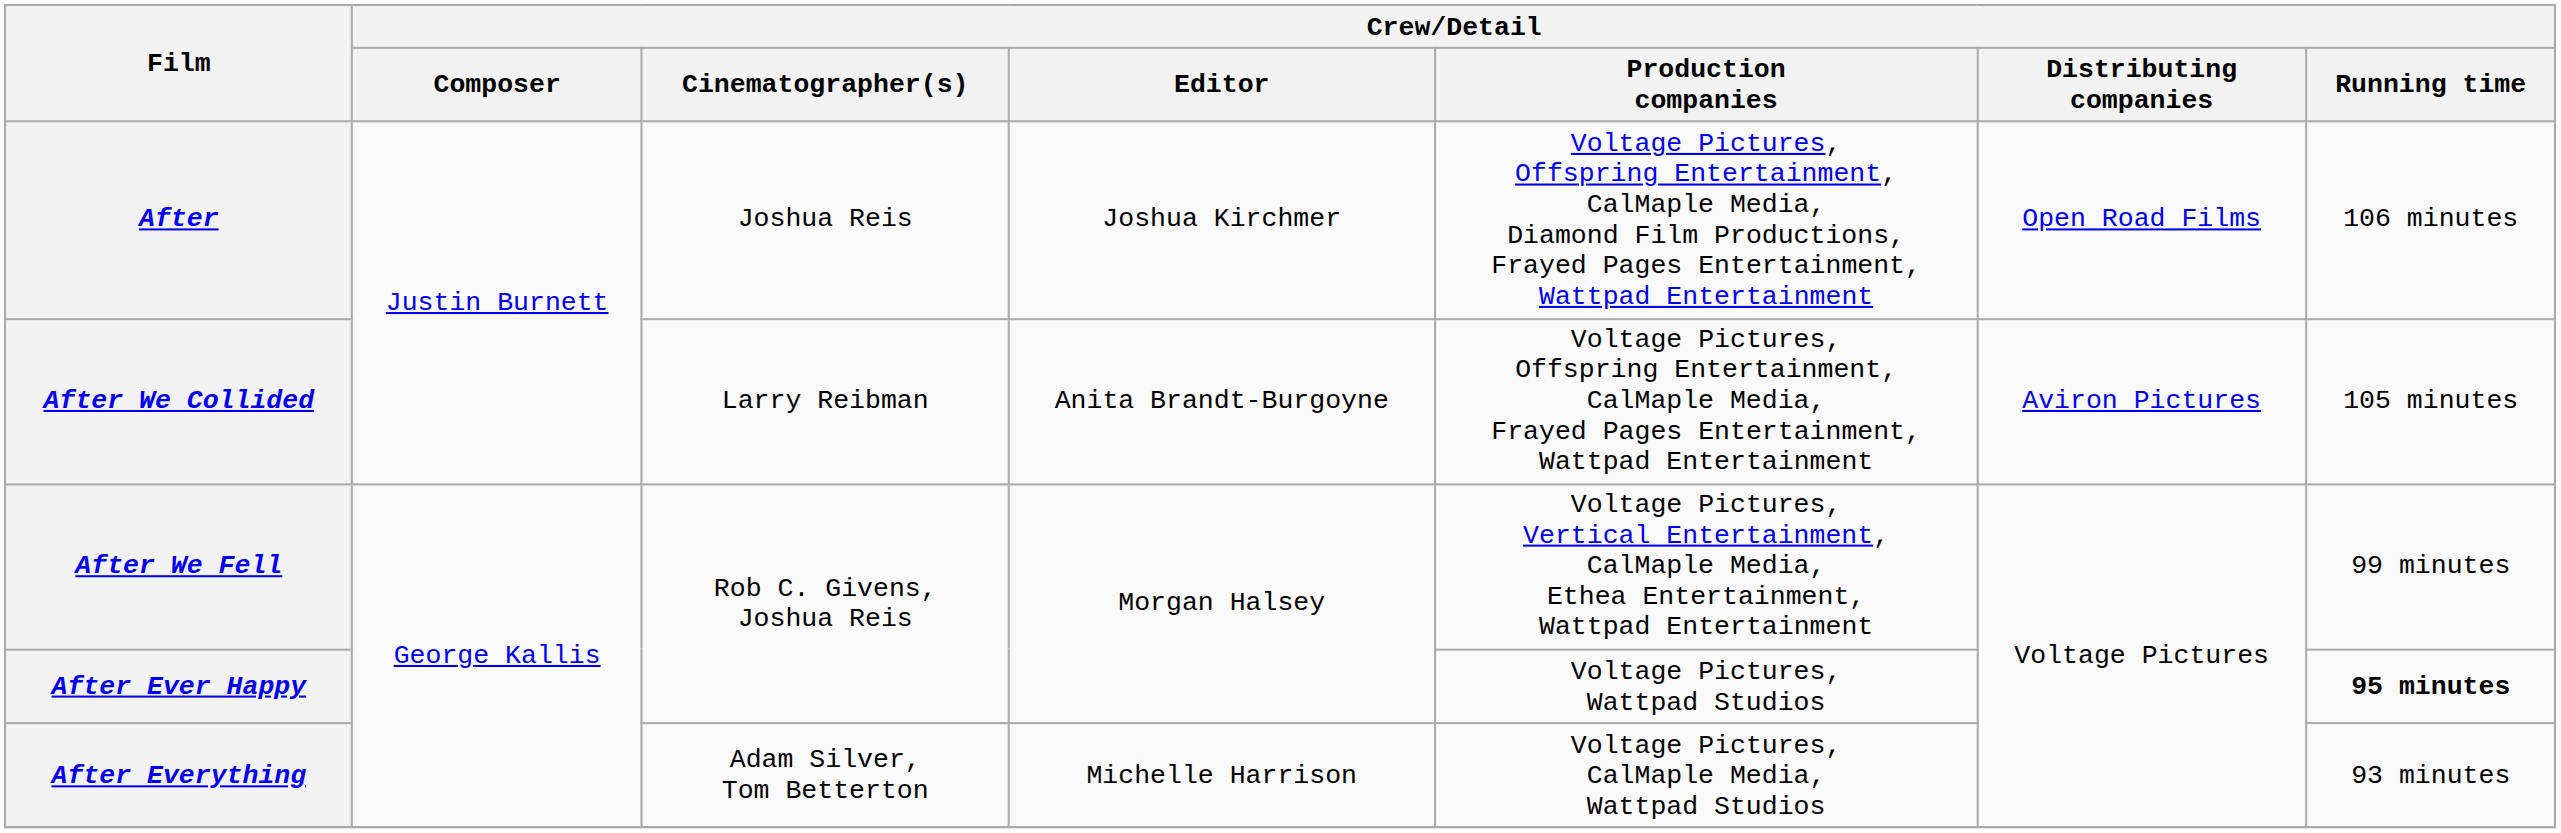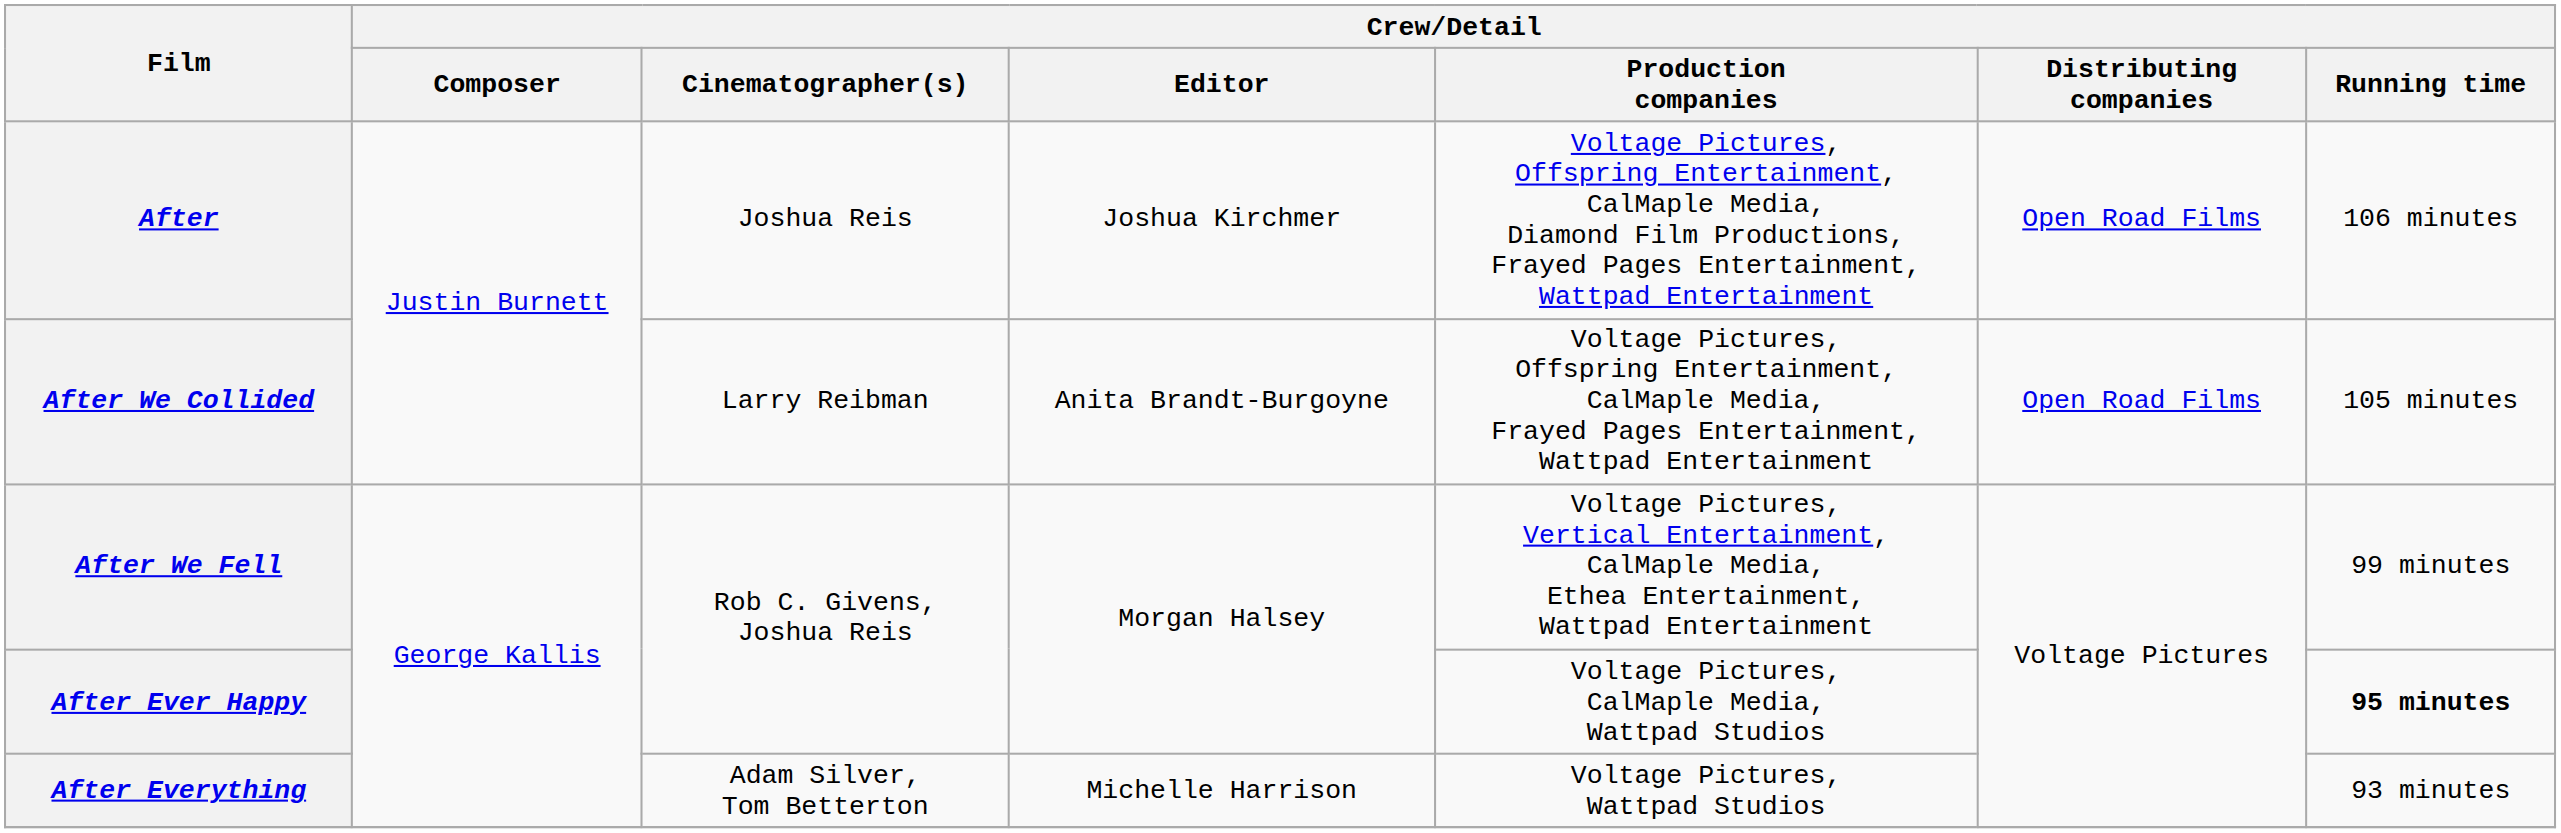 <table class="wikitable sortable" style="text-align:center; width:99%;">
 <tr>
 <th rowspan="2">Film</th>
 <th colspan="7">Crew/Detail</th>
 </tr>
 <tr>
 <th style="text-align:center;">Composer</th>
 <th style="text-align:center;">Cinematographer(s)</th>
 <th style="text-align:center;">Editor</th>
 <th style="text-align:center;">Production <br>companies</th>
 <th style="text-align:center;">Distributing <br>companies</th>
 <th style="text-align:center;">Running time</th>
 </tr>
 <tr>
 <th><em><a href='#'>After</a></em></th>
 <td rowspan="2"><a href='#'>Justin Burnett</a></td>
 <td>Joshua Reis</td>
 <td>Joshua Kirchmer</td>
 <td><a href='#'>Voltage Pictures</a>, <br><a href='#'>Offspring Entertainment</a>, <br>CalMaple Media, <br>Diamond Film Productions, <br>Frayed Pages Entertainment, <br><a href='#'>Wattpad Entertainment</a></td>
 <td><a href='#'>Open Road Films</a></td>
 <td>106 minutes</td>
 </tr>
 <tr>
 <th><em><a href='#'>After We Collided</a></em></th>
 <td>Larry Reibman</td>
 <td>Anita Brandt-Burgoyne</td>
 <td>Voltage Pictures, <br>Offspring Entertainment, <br>CalMaple Media, <br>Frayed Pages Entertainment, <br>Wattpad Entertainment</td>
-<td><a href='#'>Aviron Pictures</a></td>
+<td><a href='#'>Open Road Films</a></td>
 <td>105 minutes</td>
 </tr>
 <tr>
 <th><em><a href='#'>After We Fell</a></em></th>
 <td rowspan="3"><a href='#'>George Kallis</a></td>
 <td rowspan="2">Rob C. Givens, <br>Joshua Reis</td>
 <td rowspan="2">Morgan Halsey</td>
 <td>Voltage Pictures, <br><a href='#'>Vertical Entertainment</a>, <br>CalMaple Media, <br>Ethea Entertainment, <br>Wattpad Entertainment</td>
 <td rowspan="3">Voltage Pictures</td>
 <td>99 minutes</td>
 </tr>
 <tr>
 <th><em><a href='#'>After Ever Happy</a></em></th>
-<td>Voltage Pictures, <br>Wattpad Studios</td>
+<td>Voltage Pictures, <br>CalMaple Media, <br>Wattpad Studios</td>
 <td><strong>95 minutes</strong></td>
 </tr>
 <tr>
 <th><em><a href='#'>After Everything</a></em></th>
 <td>Adam Silver, <br>Tom Betterton</td>
 <td>Michelle Harrison</td>
-<td>Voltage Pictures, <br>CalMaple Media, <br>Wattpad Studios</td>
+<td>Voltage Pictures, <br>Wattpad Studios</td>
 <td>93 minutes</td>
 </tr>
 <tr>
 </tr>
 </table>
